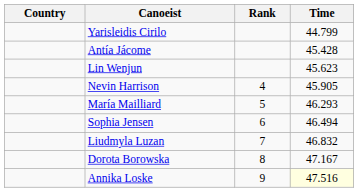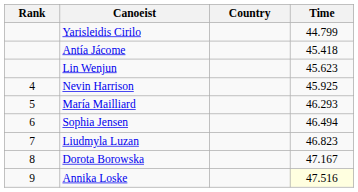 <table class="wikitable" style="text-align:center;width: 55%">
 <tr>
+<th>Rank</th>
+<th>Canoeist</th>
 <th>Country</th>
-<th>Canoeist</th>
-<th>Rank</th>
 <th>Time</th>
 </tr>
 <tr>
+<td></td>
+<td align="left"><a href='#'>Yarisleidis Cirilo</a></td>
 <td align="left"></td>
-<td align="left"><a href='#'>Yarisleidis Cirilo</a></td>
-<td></td>
 <td>44.799</td>
 </tr>
 <tr>
+<td></td>
+<td align="left"><a href='#'>Antía Jácome</a></td>
 <td align="left"></td>
-<td align="left"><a href='#'>Antía Jácome</a></td>
-<td></td>
-<td>45.428</td>
+<td>45.418</td>
 </tr>
 <tr>
+<td></td>
+<td align="left"><a href='#'>Lin Wenjun</a></td>
 <td align="left"></td>
-<td align="left"><a href='#'>Lin Wenjun</a></td>
-<td></td>
 <td>45.623</td>
 </tr>
 <tr>
+<td>4</td>
+<td align="left"><a href='#'>Nevin Harrison</a></td>
 <td align="left"></td>
-<td align="left"><a href='#'>Nevin Harrison</a></td>
-<td>4</td>
-<td>45.905</td>
+<td>45.925</td>
 </tr>
 <tr>
+<td>5</td>
+<td align="left"><a href='#'>María Mailliard</a></td>
 <td align="left"></td>
-<td align="left"><a href='#'>María Mailliard</a></td>
-<td>5</td>
 <td>46.293</td>
 </tr>
 <tr>
+<td>6</td>
+<td align="left"><a href='#'>Sophia Jensen</a></td>
 <td align="left"></td>
-<td align="left"><a href='#'>Sophia Jensen</a></td>
-<td>6</td>
 <td>46.494</td>
 </tr>
 <tr>
+<td>7</td>
+<td align="left"><a href='#'>Liudmyla Luzan</a></td>
 <td align="left"></td>
-<td align="left"><a href='#'>Liudmyla Luzan</a></td>
-<td>7</td>
-<td>46.832</td>
+<td>46.823</td>
 </tr>
 <tr>
+<td>8</td>
+<td align="left"><a href='#'>Dorota Borowska</a></td>
 <td align="left"></td>
-<td align="left"><a href='#'>Dorota Borowska</a></td>
-<td>8</td>
 <td>47.167</td>
 </tr>
 <tr>
+<td>9</td>
+<td align="left"><a href='#'>Annika Loske</a></td>
 <td align="left"></td>
-<td align="left"><a href='#'>Annika Loske</a></td>
-<td>9</td>
 <td style="background: lightyellow;">47.516</td>
 </tr>
 </table>
